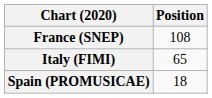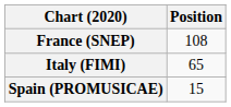 <table class="wikitable sortable plainrowheaders" style="text-align:center">
 <tr>
 <th scope="col">Chart (2020)</th>
 <th scope="col">Position</th>
 </tr>
 <tr>
 <th scope="row">France (SNEP)</th>
 <td>108</td>
 </tr>
 <tr>
 <th scope="row">Italy (FIMI)</th>
 <td>65</td>
 </tr>
 <tr>
 <th scope="row">Spain (PROMUSICAE)</th>
-<td>18</td>
+<td>15</td>
 </tr>
 </table>
